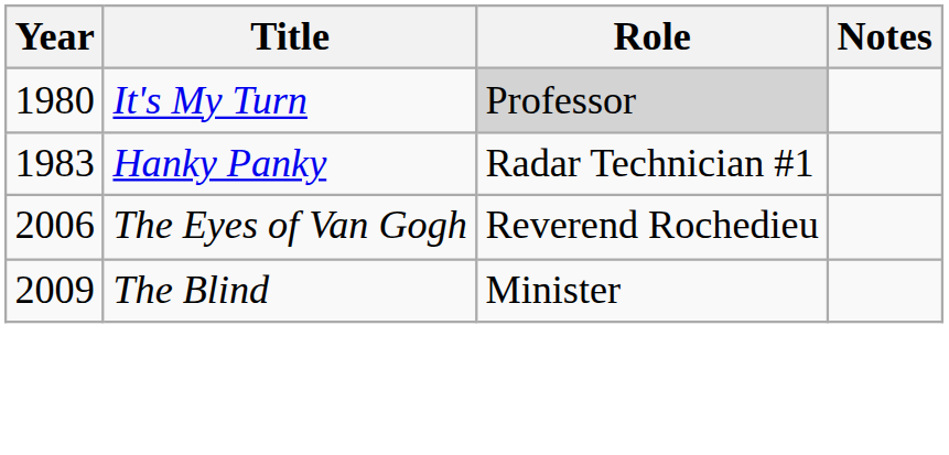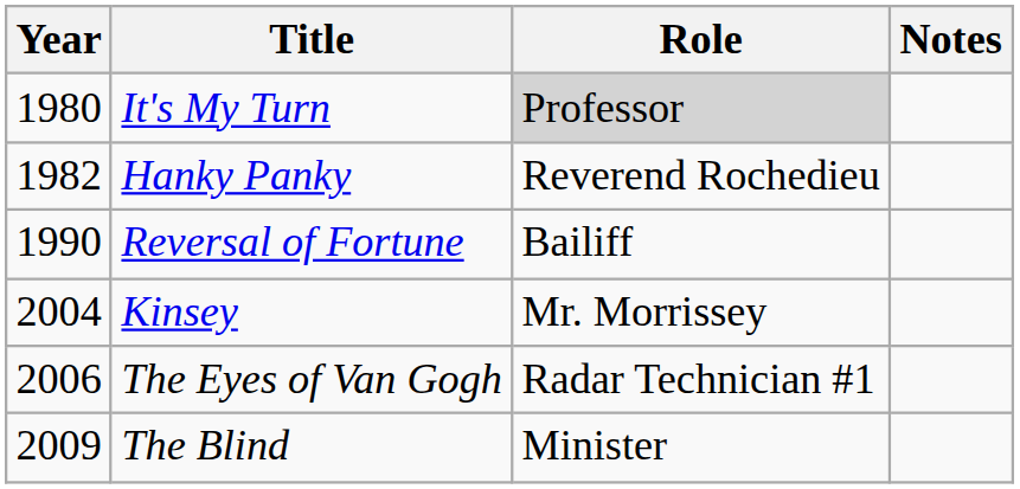 <table class="wikitable sortable">
 <tr>
 <th>Year</th>
 <th>Title</th>
 <th>Role</th>
 <th>Notes</th>
 </tr>
 <tr>
 <td>1980</td>
 <td><a href='#'><em>It's My Turn</em></a></td>
 <td style="background: lightgrey;">Professor</td>
 <td></td>
 </tr>
 <tr>
-<td>1983</td>
+<td>1982</td>
 <td><a href='#'><em>Hanky Panky</em></a></td>
-<td>Radar Technician #1</td>
+<td>Reverend Rochedieu</td>
+<td></td>
+</tr>
+<tr>
+<td>1990</td>
+<td><em><a href='#'>Reversal of Fortune</a></em></td>
+<td>Bailiff</td>
+<td></td>
+</tr>
+<tr>
+<td>2004</td>
+<td><a href='#'><em>Kinsey</em></a></td>
+<td>Mr. Morrissey</td>
 <td></td>
 </tr>
 <tr>
 <td>2006</td>
 <td><em>The Eyes of Van Gogh</em></td>
-<td>Reverend Rochedieu</td>
+<td>Radar Technician #1</td>
 <td></td>
 </tr>
 <tr>
 <td>2009</td>
 <td><em>The Blind</em></td>
 <td>Minister</td>
 <td></td>
 </tr>
 </table>
